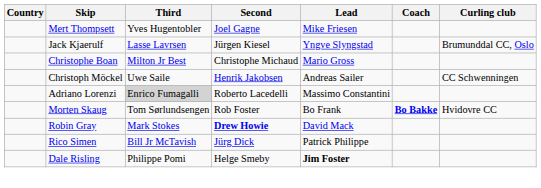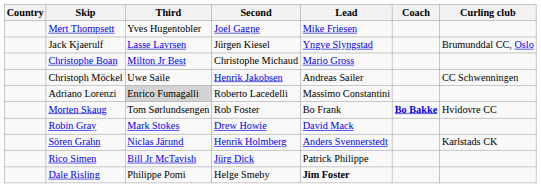 <table class=wikitable>
 <tr>
 <th>Country</th>
 <th>Skip</th>
 <th>Third</th>
 <th>Second</th>
 <th>Lead</th>
 <th>Coach</th>
 <th>Curling club</th>
 </tr>
 <tr>
 <td></td>
 <td><a href='#'>Mert Thompsett</a></td>
 <td>Yves Hugentobler</td>
 <td><a href='#'>Joel Gagne</a></td>
 <td><a href='#'>Mike Friesen</a></td>
 <td></td>
 <td></td>
 </tr>
 <tr>
 <td></td>
 <td>Jack Kjaerulf</td>
 <td><a href='#'>Lasse Lavrsen</a></td>
 <td>Jürgen Kiesel</td>
 <td><a href='#'>Yngve Slyngstad</a></td>
 <td></td>
 <td>Brumunddal CC, <a href='#'>Oslo</a></td>
 </tr>
 <tr>
 <td></td>
 <td><a href='#'>Christophe Boan</a></td>
 <td><a href='#'>Milton Jr Best</a></td>
 <td>Christophe Michaud</td>
 <td><a href='#'>Mario Gross</a></td>
 <td></td>
 <td></td>
 </tr>
 <tr>
 <td></td>
 <td>Christoph Möckel</td>
 <td>Uwe Saile</td>
 <td><a href='#'>Henrik Jakobsen</a></td>
 <td>Andreas Sailer</td>
 <td></td>
 <td>CC Schwenningen</td>
 </tr>
 <tr>
 <td></td>
 <td>Adriano Lorenzi</td>
 <td style="background: lightgrey;">Enrico Fumagalli</td>
 <td>Roberto Lacedelli</td>
 <td>Massimo Constantini</td>
 <td></td>
 <td></td>
 </tr>
 <tr>
 <td></td>
 <td><a href='#'>Morten Skaug</a></td>
 <td>Tom Sørlundsengen</td>
 <td>Rob Foster</td>
 <td>Bo Frank</td>
 <td><strong><a href='#'>Bo Bakke</a></strong></td>
 <td>Hvidovre CC</td>
 </tr>
 <tr>
 <td></td>
 <td><a href='#'>Robin Gray</a></td>
 <td><a href='#'>Mark Stokes</a></td>
-<td><strong><a href='#'>Drew Howie</a></strong></td>
+<td><a href='#'>Drew Howie</a></td>
 <td><a href='#'>David Mack</a></td>
 <td></td>
 <td></td>
+</tr>
+<tr>
+<td></td>
+<td><a href='#'>Sören Grahn</a></td>
+<td><a href='#'>Niclas Järund</a></td>
+<td><a href='#'>Henrik Holmberg</a></td>
+<td><a href='#'>Anders Svennerstedt</a></td>
+<td></td>
+<td>Karlstads CK</td>
 </tr>
 <tr>
 <td></td>
 <td><a href='#'>Rico Simen</a></td>
 <td><a href='#'>Bill Jr McTavish</a></td>
 <td><a href='#'>Jürg Dick</a></td>
 <td>Patrick Philippe</td>
 <td></td>
 <td></td>
 </tr>
 <tr>
 <td></td>
 <td><a href='#'>Dale Risling</a></td>
 <td>Philippe Pomi</td>
 <td>Helge Smeby</td>
 <td><strong>Jim Foster</strong></td>
 <td></td>
 <td></td>
 </tr>
 </table>
